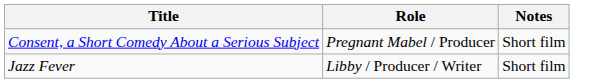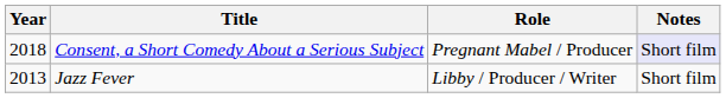 <table class="wikitable sortable">
 <tr>
+<th>Year</th>
 <th>Title</th>
 <th>Role</th>
 <th class="unsortable">Notes</th>
 </tr>
 <tr>
+<td>2018</td>
 <td><em><a href='#'>Consent, a Short Comedy About a Serious Subject</a></em></td>
 <td><em>Pregnant Mabel</em> / Producer</td>
-<td>Short film</td>
+<td style="background: lavender;">Short film</td>
 </tr>
 <tr>
+<td>2013</td>
 <td><em>Jazz Fever</em></td>
 <td><em>Libby</em> / Producer / Writer</td>
 <td>Short film</td>
 </tr>
 </table>
